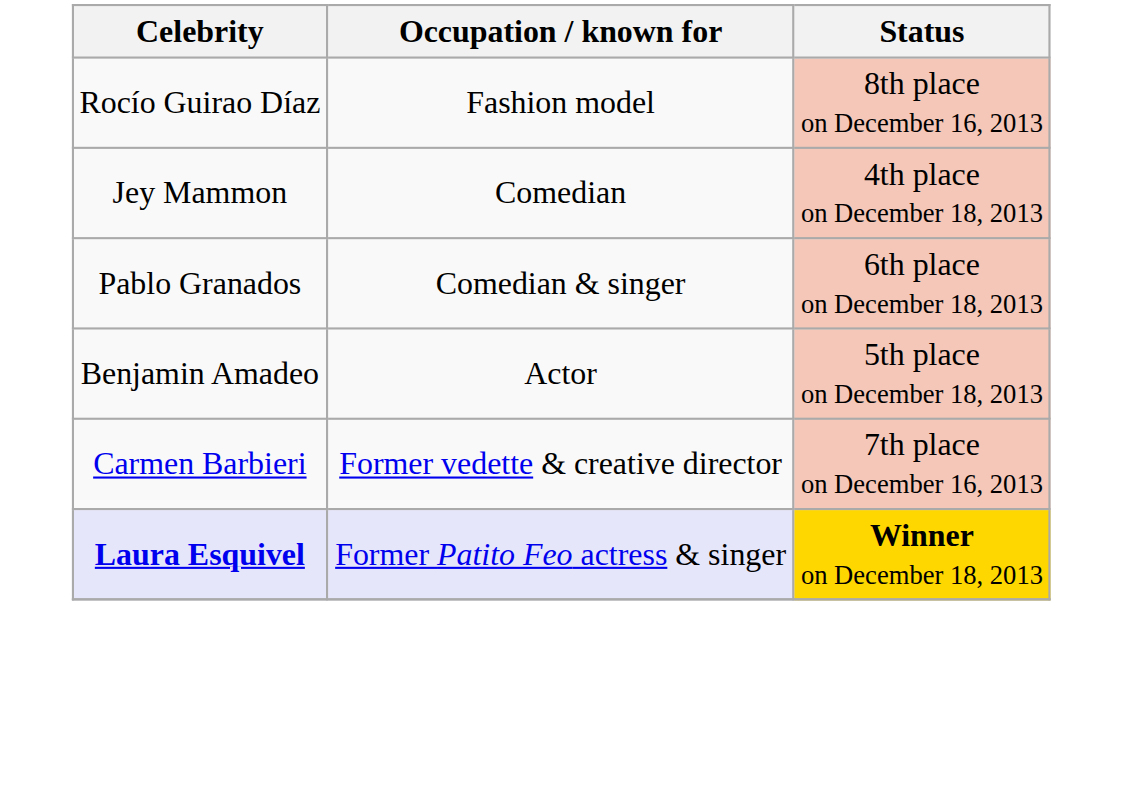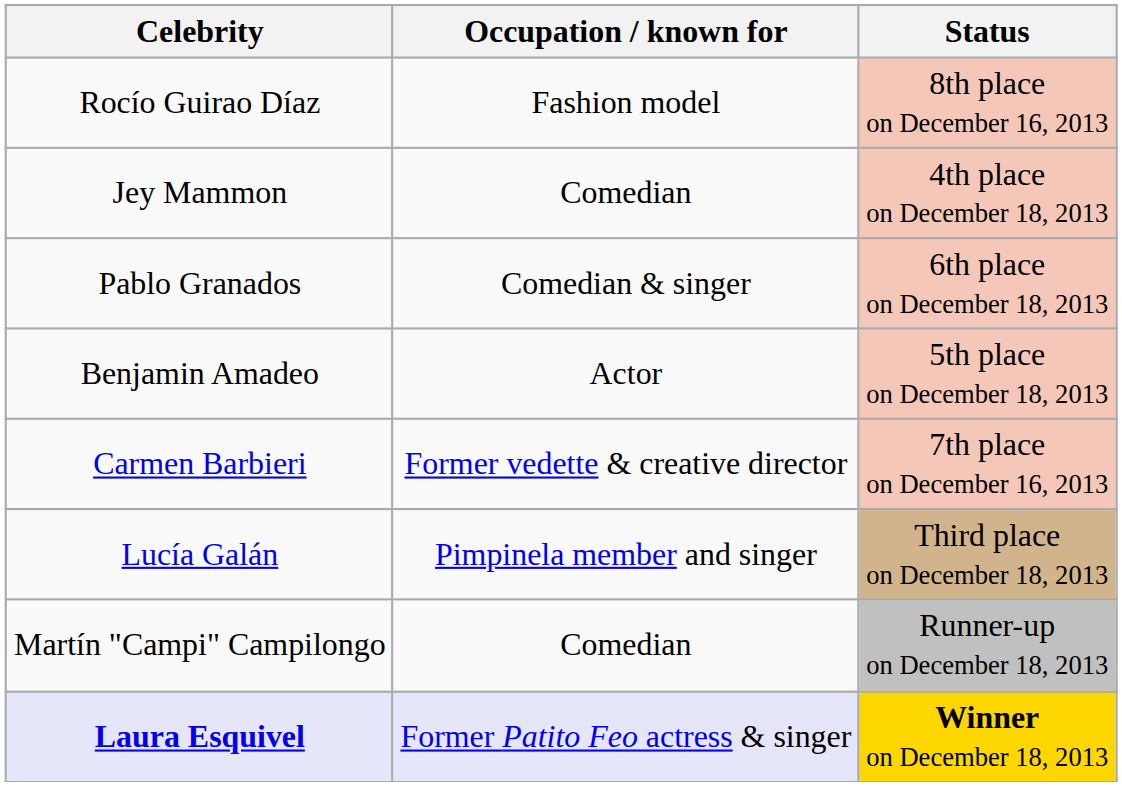 <table class="wikitable sortable" style="margin:auto; text-align:center; font-size:95%;">
 <tr>
 <th>Celebrity</th>
 <th>Occupation / known for</th>
 <th>Status</th>
 </tr>
 <tr>
 <td>Rocío Guirao Díaz</td>
 <td>Fashion model</td>
 <td bgcolor=#f4c7b8>8th place <br> <small> on December 16, 2013</small></td>
 </tr>
 <tr>
 <td>Jey Mammon</td>
 <td>Comedian</td>
 <td bgcolor=#f4c7b8>4th place <br> <small> on December 18, 2013</small></td>
 </tr>
 <tr>
 <td>Pablo Granados</td>
 <td>Comedian & singer</td>
 <td bgcolor=#f4c7b8>6th place <br> <small> on December 18, 2013</small></td>
 </tr>
 <tr>
 <td>Benjamin Amadeo</td>
 <td>Actor</td>
 <td bgcolor=#f4c7b8>5th place <br> <small> on December 18, 2013</small></td>
 </tr>
 <tr>
 <td><a href='#'>Carmen Barbieri</a></td>
 <td><a href='#'>Former vedette</a> & creative director</td>
 <td bgcolor=#f4c7b8>7th place <br> <small> on December 16, 2013</small></td>
 </tr>
 <tr>
+<td><a href='#'>Lucía Galán</a></td>
+<td><a href='#'>Pimpinela member</a> and singer</td>
+<td style="background:tan;">Third place<br><small>on December 18, 2013</small></td>
+</tr>
+<tr>
+<td>Martín "Campi" Campilongo</td>
+<td>Comedian</td>
+<td style="background:silver;">Runner-up<br><small>on December 18, 2013</small></td>
+</tr>
+<tr>
 <td style="background:lavender;"><strong><a href='#'>Laura Esquivel</a></strong></td>
 <td style="background:lavender;"><a href='#'>Former <em>Patito Feo</em> actress</a> & singer</td>
 <td style="background:gold;"><strong>Winner</strong><br><small>on December 18, 2013</small></td>
 </tr>
 <tr>
 </tr>
 </table>
